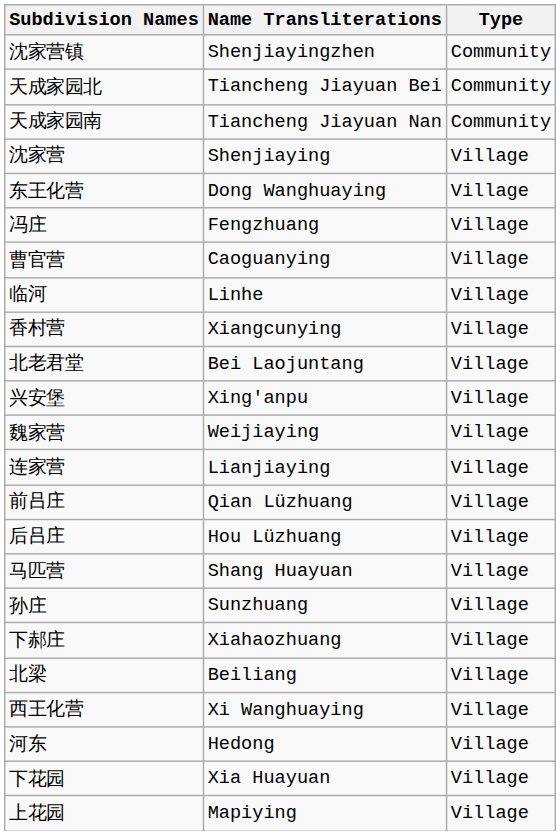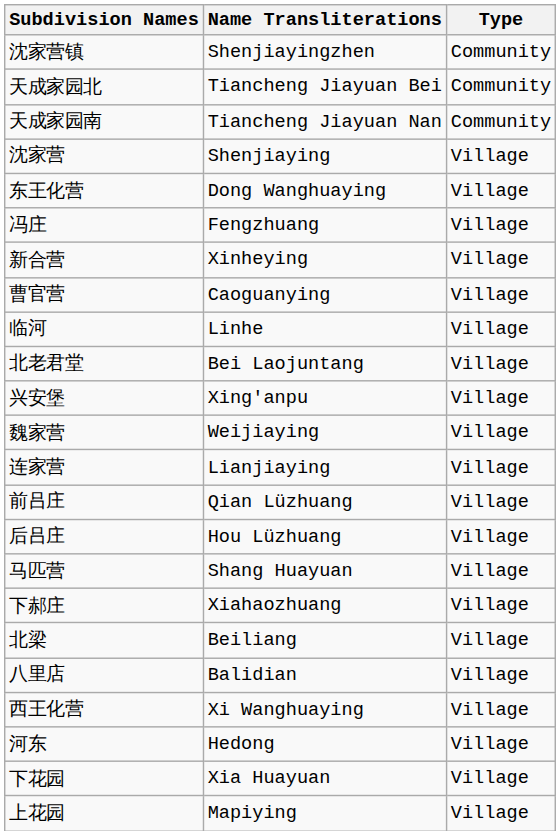 <table class="wikitable sortable">
 <tr>
 <th>Subdivision Names</th>
 <th>Name Transliterations</th>
 <th>Type</th>
 </tr>
 <tr>
 <td>沈家营镇</td>
 <td>Shenjiayingzhen</td>
 <td>Community</td>
 </tr>
 <tr>
 <td>天成家园北</td>
 <td>Tiancheng Jiayuan Bei</td>
 <td>Community</td>
 </tr>
 <tr>
 <td>天成家园南</td>
 <td>Tiancheng Jiayuan Nan</td>
 <td>Community</td>
 </tr>
 <tr>
 <td>沈家营</td>
 <td>Shenjiaying</td>
 <td>Village</td>
 </tr>
 <tr>
 <td>东王化营</td>
 <td>Dong Wanghuaying</td>
 <td>Village</td>
 </tr>
 <tr>
 <td>冯庄</td>
 <td>Fengzhuang</td>
 <td>Village</td>
 </tr>
 <tr>
+<td>新合营</td>
+<td>Xinheying</td>
+<td>Village</td>
+</tr>
+<tr>
 <td>曹官营</td>
 <td>Caoguanying</td>
 <td>Village</td>
 </tr>
 <tr>
 <td>临河</td>
 <td>Linhe</td>
-<td>Village</td>
-</tr>
-<tr>
-<td>香村营</td>
-<td>Xiangcunying</td>
 <td>Village</td>
 </tr>
 <tr>
 <td>北老君堂</td>
 <td>Bei Laojuntang</td>
 <td>Village</td>
 </tr>
 <tr>
 <td>兴安堡</td>
 <td>Xing'anpu</td>
 <td>Village</td>
 </tr>
 <tr>
 <td>魏家营</td>
 <td>Weijiaying</td>
 <td>Village</td>
 </tr>
 <tr>
 <td>连家营</td>
 <td>Lianjiaying</td>
 <td>Village</td>
 </tr>
 <tr>
 <td>前吕庄</td>
 <td>Qian Lüzhuang</td>
 <td>Village</td>
 </tr>
 <tr>
 <td>后吕庄</td>
 <td>Hou Lüzhuang</td>
 <td>Village</td>
 </tr>
 <tr>
 <td>马匹营</td>
 <td>Shang Huayuan</td>
 <td>Village</td>
 </tr>
 <tr>
-<td>孙庄</td>
-<td>Sunzhuang</td>
-<td>Village</td>
-</tr>
-<tr>
 <td>下郝庄</td>
 <td>Xiahaozhuang</td>
 <td>Village</td>
 </tr>
 <tr>
 <td>北梁</td>
 <td>Beiliang</td>
+<td>Village</td>
+</tr>
+<tr>
+<td>八里店</td>
+<td>Balidian</td>
 <td>Village</td>
 </tr>
 <tr>
 <td>西王化营</td>
 <td>Xi Wanghuaying</td>
 <td>Village</td>
 </tr>
 <tr>
 <td>河东</td>
 <td>Hedong</td>
 <td>Village</td>
 </tr>
 <tr>
 <td>下花园</td>
 <td>Xia Huayuan</td>
 <td>Village</td>
 </tr>
 <tr>
 <td>上花园</td>
 <td>Mapiying</td>
 <td>Village</td>
 </tr>
 </table>
